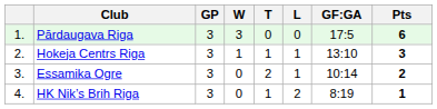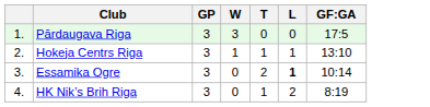 <table class="wikitable">
 <tr>
 <th width="30"></th>
 <th width="200">Club</th>
 <th width="30">GP</th>
 <th width="30">W</th>
 <th width="30">T</th>
 <th width="30">L</th>
 <th width="70">GF:GA</th>
-<th width="70">Pts</th>
 </tr>
 <tr bgcolor="#e6fae6" align="center">
 <td>1.</td>
 <td align="left"><a href='#'>Pārdaugava Riga</a></td>
 <td>3</td>
 <td>3</td>
 <td>0</td>
 <td>0</td>
 <td>17:5</td>
-<td><strong>6</strong></td>
 </tr>
 <tr bgcolor="#FFFFFF" align="center">
 <td>2.</td>
 <td align="left"><a href='#'>Hokeja Centrs Riga</a></td>
 <td>3</td>
 <td>1</td>
 <td>1</td>
 <td>1</td>
 <td>13:10</td>
-<td><strong>3</strong></td>
 </tr>
 <tr bgcolor="#FFFFFF" align="center">
 <td>3.</td>
 <td align="left"><a href='#'>Essamika Ogre</a></td>
 <td>3</td>
 <td>0</td>
 <td>2</td>
-<td>1</td>
+<td><strong>1</strong></td>
 <td>10:14</td>
-<td><strong>2</strong></td>
 </tr>
 <tr bgcolor="#FFFFFF" align="center">
 <td>4.</td>
 <td align="left"><a href='#'>HK Nik’s Brih Riga</a></td>
 <td>3</td>
 <td>0</td>
 <td>1</td>
 <td>2</td>
 <td>8:19</td>
-<td><strong>1</strong></td>
 </tr>
 </table>
